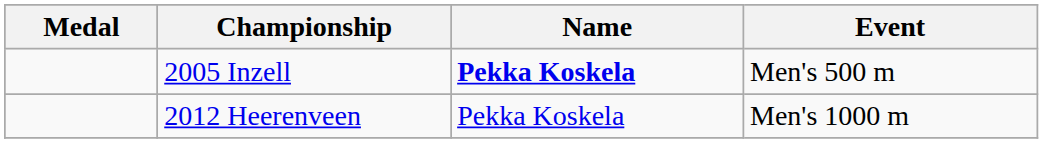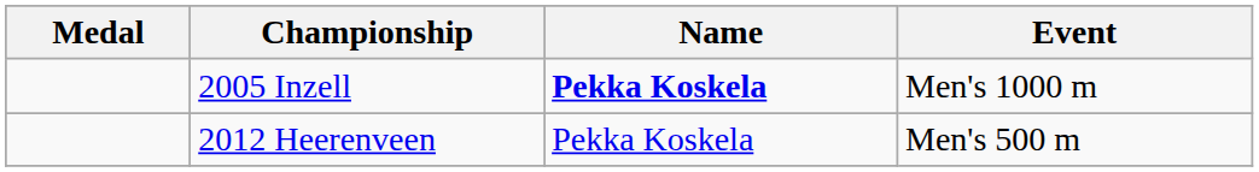 <table class="wikitable sortable">
 <tr>
 <th style="width:5em">Medal</th>
 <th style="width:10em">Championship</th>
 <th style="width:10em">Name</th>
 <th style="width:10em">Event</th>
 </tr>
 <tr>
 <td></td>
 <td><a href='#'>2005 Inzell</a></td>
 <td><strong><a href='#'>Pekka Koskela</a></strong></td>
-<td>Men's 500 m</td>
+<td>Men's 1000 m</td>
 </tr>
 <tr>
 <td></td>
 <td><a href='#'>2012 Heerenveen</a></td>
 <td><a href='#'>Pekka Koskela</a></td>
-<td>Men's 1000 m</td>
+<td>Men's 500 m</td>
 </tr>
 </table>
